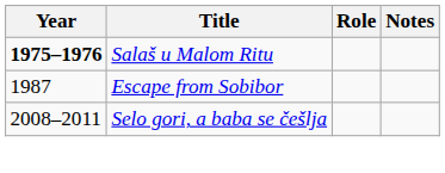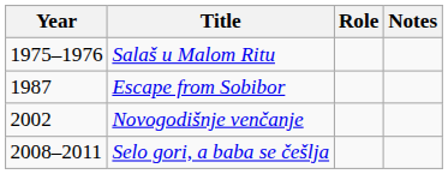 <table class="wikitable sortable">
 <tr>
 <th>Year</th>
 <th>Title</th>
 <th>Role</th>
 <th class="unsortable">Notes</th>
 </tr>
 <tr>
-<td><strong>1975–1976</strong></td>
+<td>1975–1976</td>
 <td><em><a href='#'>Salaš u Malom Ritu</a></em></td>
 <td></td>
 <td></td>
 </tr>
 <tr>
 <td>1987</td>
 <td><em><a href='#'>Escape from Sobibor</a></em></td>
 <td></td>
 <td></td>
 </tr>
 <tr>
+<td>2002</td>
+<td><em><a href='#'>Novogodišnje venčanje</a></em></td>
+<td></td>
+<td></td>
+</tr>
+<tr>
 <td>2008–2011</td>
 <td><em><a href='#'>Selo gori, a baba se češlja</a></em></td>
 <td></td>
 <td></td>
 </tr>
 </table>
